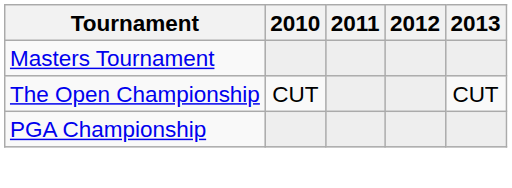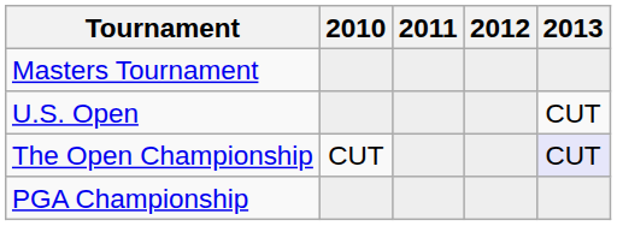 <table class="wikitable" style="font-size:95%;text-align:center;">
 <tr>
 <th>Tournament</th>
 <th>2010</th>
 <th>2011</th>
 <th>2012</th>
 <th>2013</th>
 </tr>
 <tr>
 <td align=left><a href='#'>Masters Tournament</a></td>
 <td style="background:#eeeeee;"></td>
 <td style="background:#eeeeee;"></td>
 <td style="background:#eeeeee;"></td>
 <td style="background:#eeeeee;"></td>
 </tr>
 <tr>
+<td align=left><a href='#'>U.S. Open</a></td>
+<td style="background:#eeeeee;"></td>
+<td style="background:#eeeeee;"></td>
+<td style="background:#eeeeee;"></td>
+<td>CUT</td>
+</tr>
+<tr>
 <td align=left><a href='#'>The Open Championship</a></td>
 <td>CUT</td>
 <td style="background:#eeeeee;"></td>
 <td style="background:#eeeeee;"></td>
-<td>CUT</td>
+<td style="background: lavender;">CUT</td>
 </tr>
 <tr>
 <td align=left><a href='#'>PGA Championship</a></td>
 <td style="background:#eeeeee;"></td>
 <td style="background:#eeeeee;"></td>
 <td style="background:#eeeeee;"></td>
 <td style="background:#eeeeee;"></td>
 </tr>
 </table>
